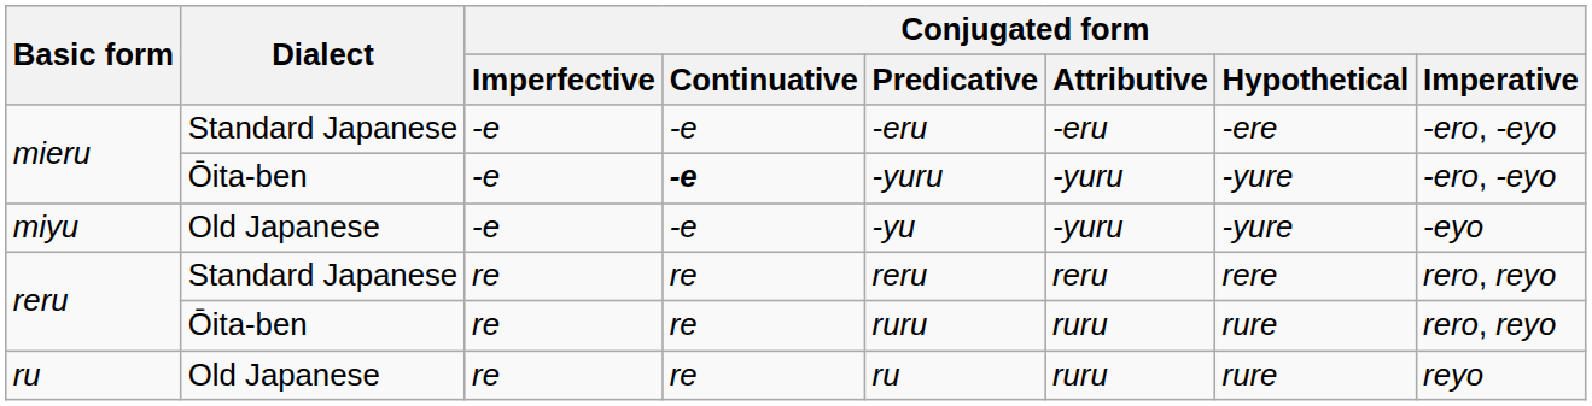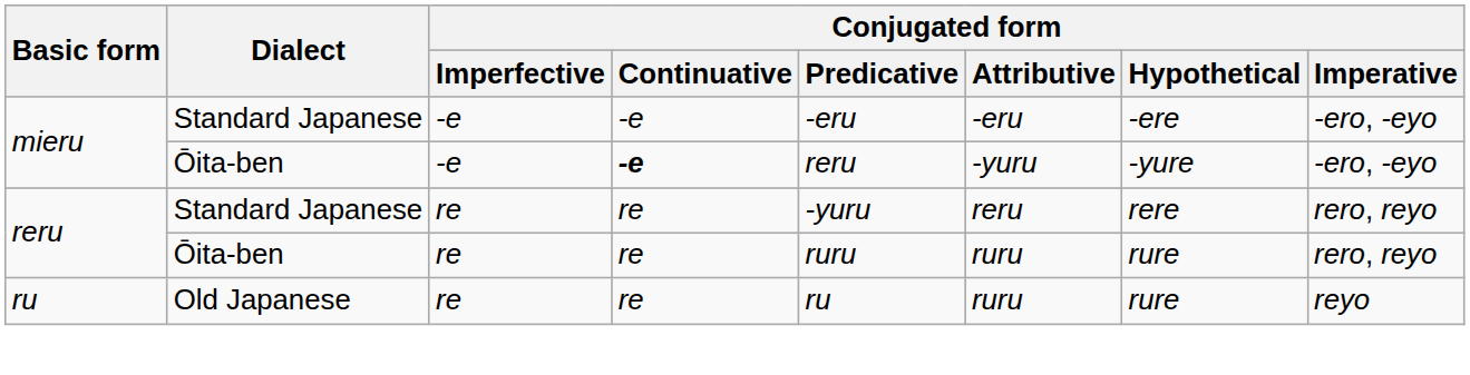 <table - class="wikitable">
 <tr>
 <th rowspan=2>Basic form</th>
 <th rowspan=2>Dialect</th>
 <th colspan=6>Conjugated form</th>
 </tr>
 <tr>
 <th>Imperfective</th>
 <th>Continuative</th>
 <th>Predicative</th>
 <th>Attributive</th>
 <th>Hypothetical</th>
 <th>Imperative</th>
 </tr>
 <tr>
 <td rowspan=2><em>mieru</em></td>
 <td>Standard Japanese</td>
 <td><em>-e</em></td>
 <td><em>-e</em></td>
 <td><em>-eru</em></td>
 <td><em>-eru</em></td>
 <td><em>-ere</em></td>
 <td><em>-ero</em>, <em>-eyo</em></td>
 </tr>
 <tr>
 <td>Ōita-ben</td>
 <td><em>-e</em></td>
 <td><strong><em>-e</em></strong></td>
-<td><em>-yuru</em></td>
+<td><em>reru</em></td>
 <td><em>-yuru</em></td>
 <td><em>-yure</em></td>
 <td><em>-ero</em>, <em>-eyo</em></td>
-</tr>
-<tr>
-<td><em>miyu</em></td>
-<td>Old Japanese</td>
-<td><em>-e</em></td>
-<td><em>-e</em></td>
-<td><em>-yu</em></td>
-<td><em>-yuru</em></td>
-<td><em>-yure</em></td>
-<td><em>-eyo</em></td>
 </tr>
 <tr>
 <td rowspan=2><em>reru</em></td>
 <td>Standard Japanese</td>
 <td><em>re</em></td>
 <td><em>re</em></td>
-<td><em>reru</em></td>
+<td><em>-yuru</em></td>
 <td><em>reru</em></td>
 <td><em>rere</em></td>
 <td><em>rero</em>, <em>reyo</em></td>
 </tr>
 <tr>
 <td>Ōita-ben</td>
 <td><em>re</em></td>
 <td><em>re</em></td>
 <td><em>ruru</em></td>
 <td><em>ruru</em></td>
 <td><em>rure</em></td>
 <td><em>rero</em>, <em>reyo</em></td>
 </tr>
 <tr>
 <td><em>ru</em></td>
 <td>Old Japanese</td>
 <td><em>re</em></td>
 <td><em>re</em></td>
 <td><em>ru</em></td>
 <td><em>ruru</em></td>
 <td><em>rure</em></td>
 <td><em>reyo</em></td>
 </tr>
 </table>
